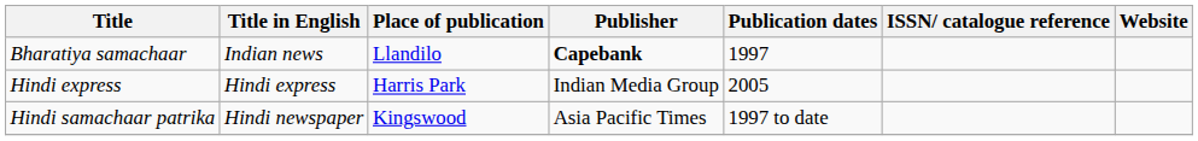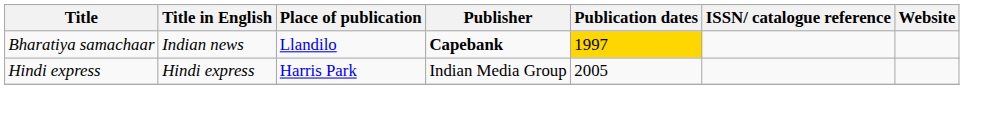 <table class="wikitable sortable">
 <tr>
 <th>Title</th>
 <th>Title in English</th>
 <th>Place of publication</th>
 <th>Publisher</th>
 <th>Publication dates</th>
 <th>ISSN/ catalogue reference</th>
 <th>Website</th>
 </tr>
 <tr>
 <td><em>Bharatiya samachaar</em></td>
 <td><em>Indian news</em></td>
 <td><a href='#'>Llandilo</a></td>
 <td><strong>Capebank</strong></td>
-<td>1997</td>
+<td style="background: gold;">1997</td>
 <td></td>
 <td></td>
 </tr>
 <tr>
 <td><em>Hindi express</em></td>
 <td><em>Hindi express</em></td>
 <td><a href='#'>Harris Park</a></td>
 <td>Indian Media Group</td>
 <td>2005</td>
 <td></td>
 <td></td>
 </tr>
 <tr>
-<td><em>Hindi samachaar patrika</em></td>
-<td><em>Hindi newspaper</em></td>
-<td><a href='#'>Kingswood</a></td>
-<td>Asia Pacific Times</td>
-<td>1997 to date</td>
-<td></td>
-<td></td>
-</tr>
-<tr>
 </tr>
 </table>
